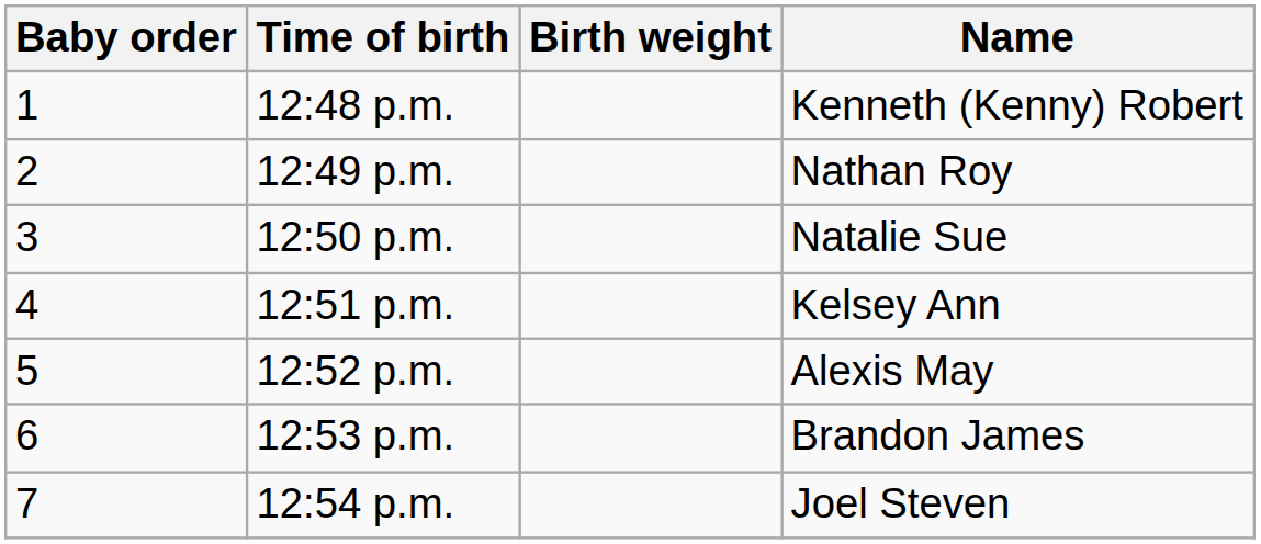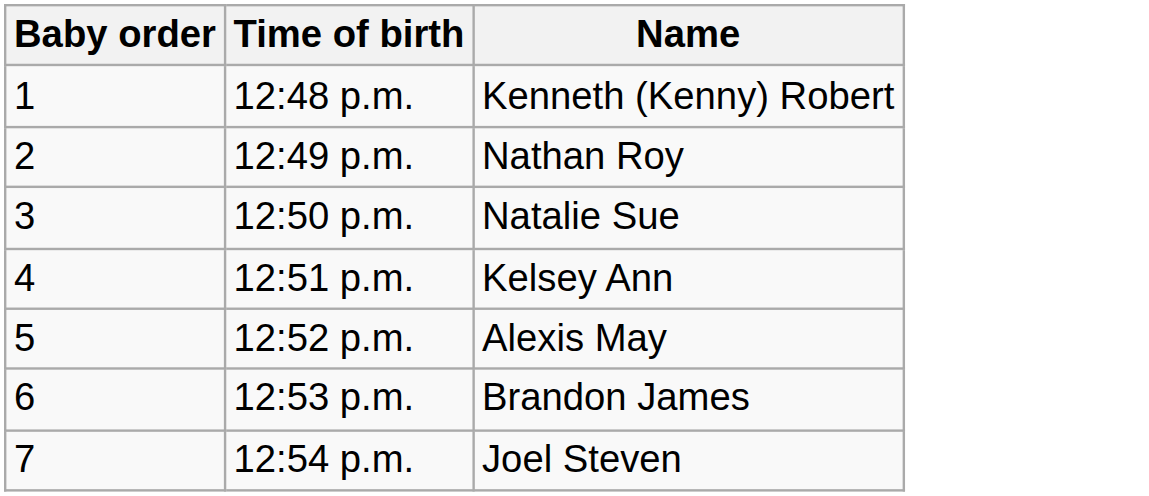 <table class="wikitable">
 <tr>
 <th>Baby order</th>
 <th>Time of birth</th>
-<th>Birth weight</th>
 <th>Name</th>
 </tr>
 <tr>
 <td>1</td>
 <td>12:48 p.m.</td>
-<td></td>
 <td>Kenneth (Kenny) Robert</td>
 </tr>
 <tr>
 <td>2</td>
 <td>12:49 p.m.</td>
-<td></td>
 <td>Nathan Roy</td>
 </tr>
 <tr>
 <td>3</td>
 <td>12:50 p.m.</td>
-<td></td>
 <td>Natalie Sue</td>
 </tr>
 <tr>
 <td>4</td>
 <td>12:51 p.m.</td>
-<td></td>
 <td>Kelsey Ann</td>
 </tr>
 <tr>
 <td>5</td>
 <td>12:52 p.m.</td>
-<td></td>
 <td>Alexis May</td>
 </tr>
 <tr>
 <td>6</td>
 <td>12:53 p.m.</td>
-<td></td>
 <td>Brandon James</td>
 </tr>
 <tr>
 <td>7</td>
 <td>12:54 p.m.</td>
-<td></td>
 <td>Joel Steven</td>
 </tr>
 </table>
